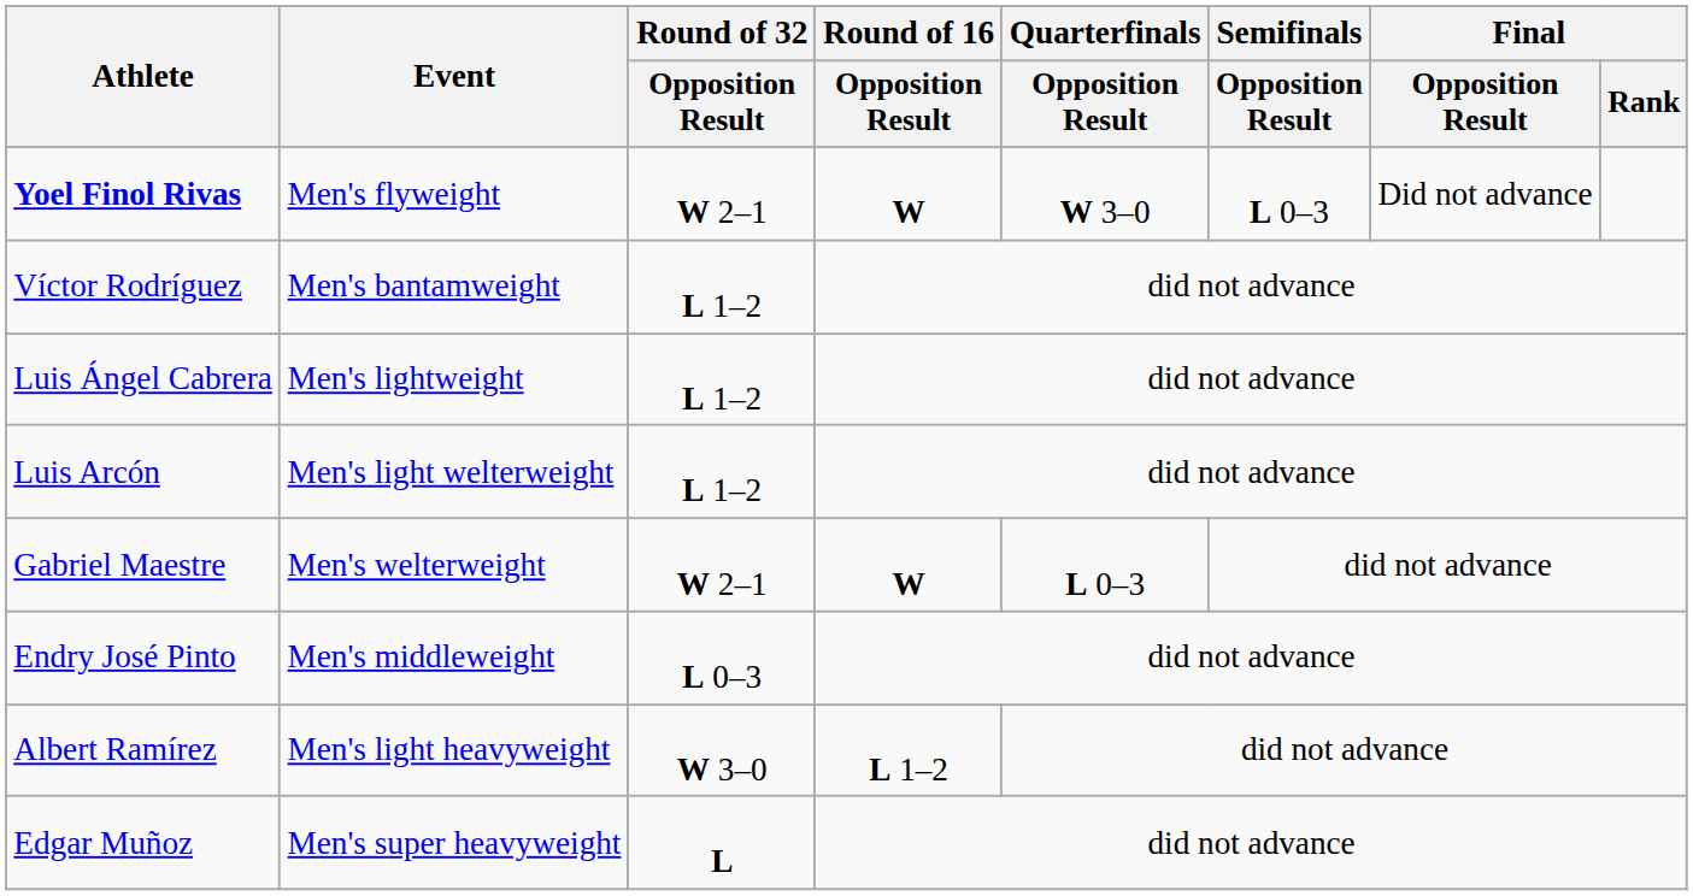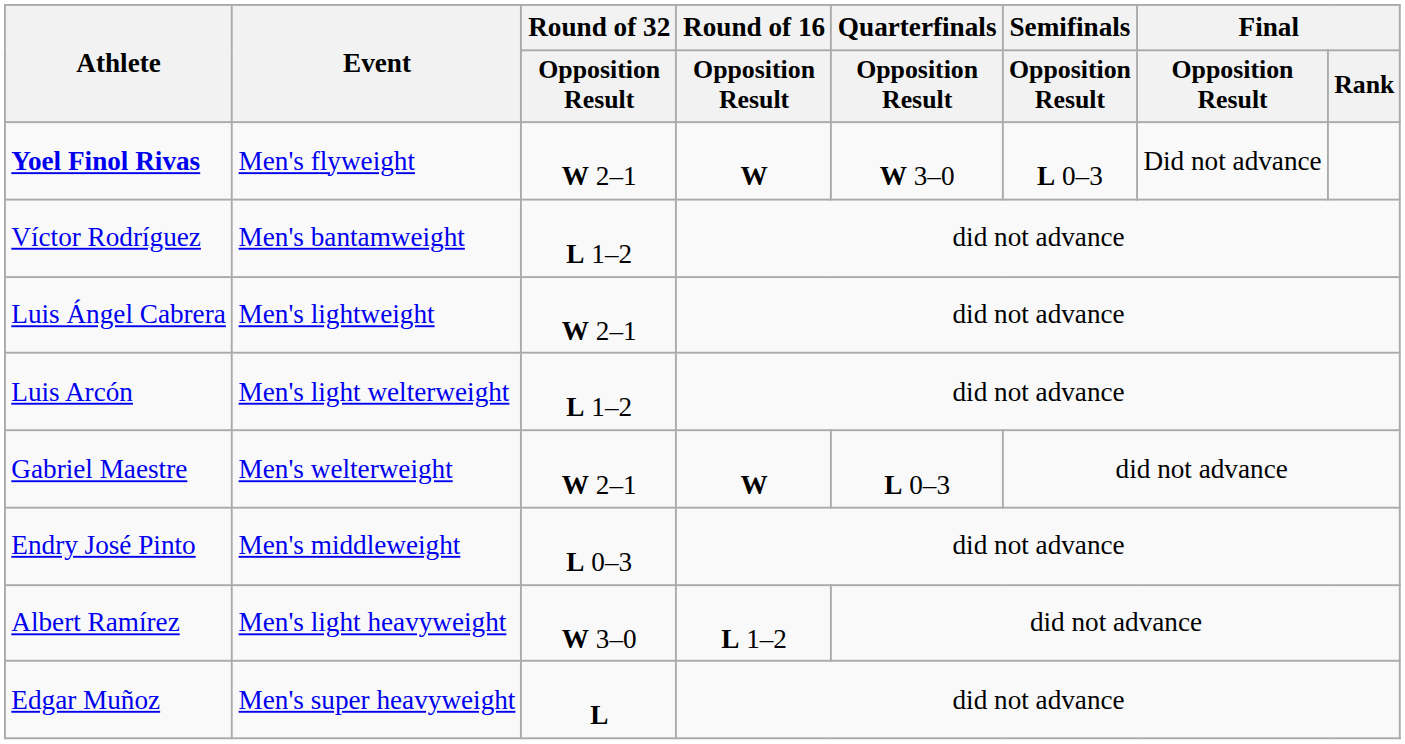 <table class="wikitable" style="font-size:90%">
 <tr>
 <th rowspan="2">Athlete</th>
 <th rowspan="2">Event</th>
 <th>Round of 32</th>
 <th>Round of 16</th>
 <th>Quarterfinals</th>
 <th>Semifinals</th>
 <th colspan=2>Final</th>
 </tr>
 <tr style="font-size:95%">
 <th>Opposition<br>Result</th>
 <th>Opposition<br>Result</th>
 <th>Opposition<br>Result</th>
 <th>Opposition<br>Result</th>
 <th>Opposition<br>Result</th>
 <th>Rank</th>
 </tr>
 <tr align=center>
 <td align=left><strong><a href='#'>Yoel Finol Rivas</a></strong></td>
 <td align=left><a href='#'>Men's flyweight</a></td>
 <td><br><strong>W</strong> 2–1</td>
 <td><br><strong>W</strong> </td>
 <td><br><strong>W</strong> 3–0</td>
 <td><br><strong>L</strong> 0–3</td>
 <td>Did not advance</td>
 <td></td>
 </tr>
 <tr align=center>
 <td align=left><a href='#'>Víctor Rodríguez</a></td>
 <td align=left><a href='#'>Men's bantamweight</a></td>
 <td><br><strong>L</strong> 1–2</td>
 <td colspan=5>did not advance</td>
 </tr>
 <tr align=center>
 <td align=left><a href='#'>Luis Ángel Cabrera</a></td>
 <td align=left><a href='#'>Men's lightweight</a></td>
-<td><br><strong>L</strong> 1–2</td>
+<td><br><strong>W</strong> 2–1</td>
 <td colspan=5>did not advance</td>
 </tr>
 <tr align=center>
 <td align=left><a href='#'>Luis Arcón</a></td>
 <td align=left><a href='#'>Men's light welterweight</a></td>
 <td><br><strong>L</strong> 1–2</td>
 <td colspan=5>did not advance</td>
 </tr>
 <tr align=center>
 <td align=left><a href='#'>Gabriel Maestre</a></td>
 <td align=left><a href='#'>Men's welterweight</a></td>
 <td><br><strong>W</strong> 2–1</td>
 <td><br><strong>W</strong> </td>
 <td><br><strong>L</strong> 0–3</td>
 <td colspan=3>did not advance</td>
 </tr>
 <tr align=center>
 <td align=left><a href='#'>Endry José Pinto</a></td>
 <td align=left><a href='#'>Men's middleweight</a></td>
 <td><br><strong>L</strong> 0–3</td>
 <td colspan=5>did not advance</td>
 </tr>
 <tr align=center>
 <td align=left><a href='#'>Albert Ramírez</a></td>
 <td align=left><a href='#'>Men's light heavyweight</a></td>
 <td><br><strong>W</strong> 3–0</td>
 <td><br><strong>L</strong> 1–2</td>
 <td colspan=4>did not advance</td>
 </tr>
 <tr align=center>
 <td align=left><a href='#'>Edgar Muñoz</a></td>
 <td align=left><a href='#'>Men's super heavyweight</a></td>
 <td><br><strong>L</strong> </td>
 <td colspan=5>did not advance</td>
 </tr>
 </table>
